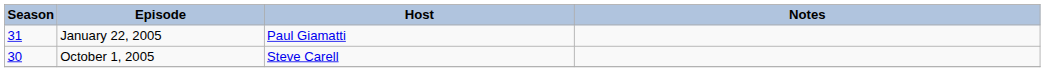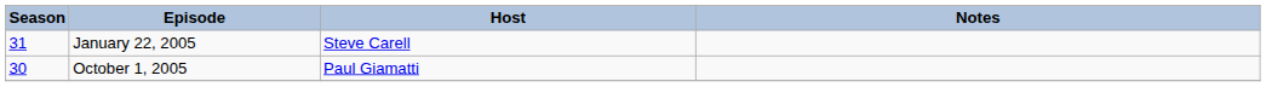 <table class="wikitable" style="width:100%;">
 <tr>
 <th style="background:#B0C4DE;" width="5%">Season</th>
 <th style="background:#B0C4DE;" width="20%">Episode</th>
 <th style="background:#B0C4DE;" width="30%">Host</th>
 <th style="background:#B0C4DE;" width="45%">Notes</th>
 </tr>
 <tr>
 <td><a href='#'>31</a></td>
 <td>January 22, 2005</td>
-<td><a href='#'>Paul Giamatti</a></td>
+<td><a href='#'>Steve Carell</a></td>
 <td></td>
 </tr>
 <tr>
 <td><a href='#'>30</a></td>
 <td>October 1, 2005</td>
-<td><a href='#'>Steve Carell</a></td>
+<td><a href='#'>Paul Giamatti</a></td>
 <td></td>
 </tr>
 <tr>
 </tr>
 </table>
